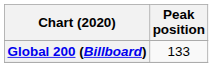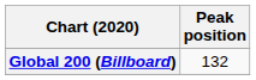 <table class="wikitable sortable plainrowheaders" style="text-align:center">
 <tr>
 <th scope="col">Chart (2020)</th>
 <th scope="col">Peak<br>position</th>
 </tr>
 <tr>
 </tr>
 <tr>
 <th scope="row"><a href='#'>Global 200</a> (<em><a href='#'>Billboard</a></em>)</th>
-<td>133</td>
+<td>132</td>
 </tr>
 <tr>
 </tr>
 <tr>
 </tr>
 <tr>
 </tr>
 </table>
